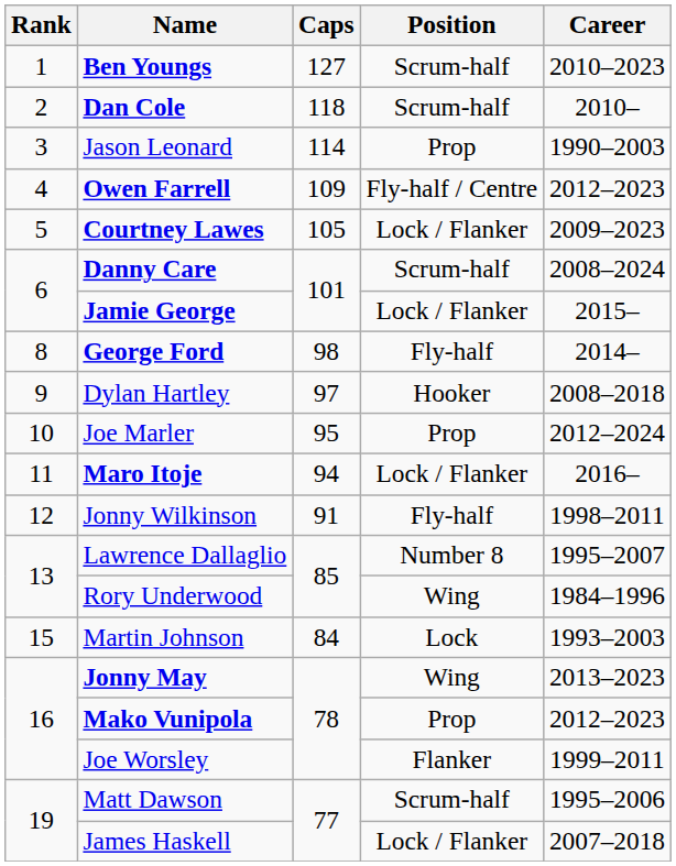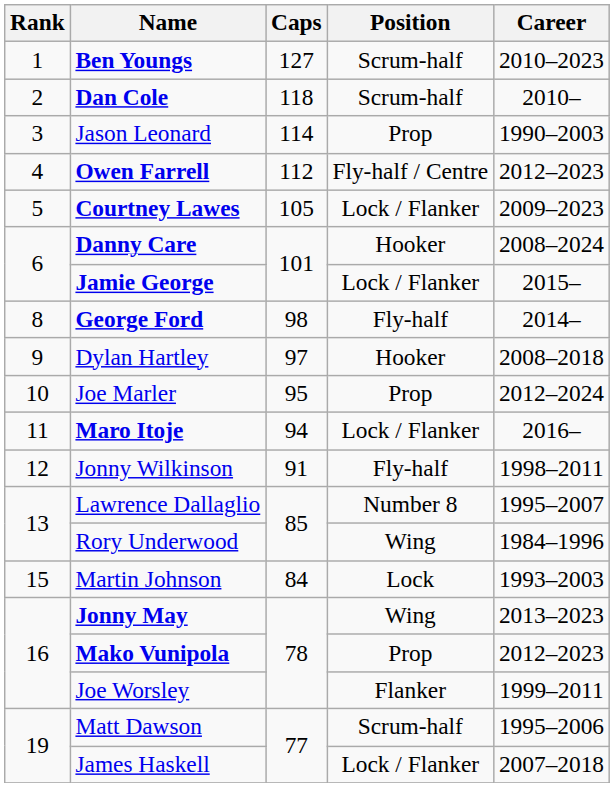 <table class="wikitable sortable" style="text-align:center">
 <tr>
 <th>Rank</th>
 <th>Name</th>
 <th>Caps</th>
 <th>Position</th>
 <th>Career</th>
 </tr>
 <tr>
 <td>1</td>
 <td align="left"><strong><a href='#'>Ben Youngs</a></strong></td>
 <td>127</td>
 <td>Scrum-half</td>
 <td>2010–2023</td>
 </tr>
 <tr>
 <td>2</td>
 <td align="left"><strong><a href='#'>Dan Cole</a></strong></td>
 <td>118</td>
 <td>Scrum-half</td>
 <td>2010–</td>
 </tr>
 <tr>
 <td>3</td>
 <td align="left"><a href='#'>Jason Leonard</a></td>
 <td>114</td>
 <td>Prop</td>
 <td>1990–2003</td>
 </tr>
 <tr>
 <td>4</td>
 <td align="left"><strong><a href='#'>Owen Farrell</a></strong></td>
-<td>109</td>
+<td>112</td>
 <td>Fly-half / Centre</td>
 <td>2012–2023</td>
 </tr>
 <tr>
 <td>5</td>
 <td align="left"><strong><a href='#'>Courtney Lawes</a></strong></td>
 <td>105</td>
 <td>Lock / Flanker</td>
 <td>2009–2023</td>
 </tr>
 <tr>
 <td rowspan="2">6</td>
 <td align="left"><strong><a href='#'>Danny Care</a></strong></td>
 <td rowspan="2">101</td>
-<td>Scrum-half</td>
+<td>Hooker</td>
 <td>2008–2024</td>
 </tr>
 <tr>
 <td align="left"><strong><a href='#'>Jamie George</a></strong></td>
 <td>Lock / Flanker</td>
 <td>2015–</td>
 </tr>
 <tr>
 <td>8</td>
 <td align="left"><strong><a href='#'>George Ford</a></strong></td>
 <td>98</td>
 <td>Fly-half</td>
 <td>2014–</td>
 </tr>
 <tr>
 <td>9</td>
 <td align="left"><a href='#'>Dylan Hartley</a></td>
 <td>97</td>
 <td>Hooker</td>
 <td>2008–2018</td>
 </tr>
 <tr>
 <td>10</td>
 <td align="left"><a href='#'>Joe Marler</a></td>
 <td>95</td>
 <td>Prop</td>
 <td>2012–2024</td>
 </tr>
 <tr>
 <td>11</td>
 <td align="left"><strong><a href='#'>Maro Itoje</a></strong></td>
 <td>94</td>
 <td>Lock / Flanker</td>
 <td>2016–</td>
 </tr>
 <tr>
 <td>12</td>
 <td align="left"><a href='#'>Jonny Wilkinson</a></td>
 <td>91</td>
 <td>Fly-half</td>
 <td>1998–2011</td>
 </tr>
 <tr>
 <td rowspan="2">13</td>
 <td align="left"><a href='#'>Lawrence Dallaglio</a></td>
 <td rowspan="2">85</td>
 <td>Number 8</td>
 <td>1995–2007</td>
 </tr>
 <tr>
 <td align="left"><a href='#'>Rory Underwood</a></td>
 <td>Wing</td>
 <td>1984–1996</td>
 </tr>
 <tr>
 <td>15</td>
 <td align="left"><a href='#'>Martin Johnson</a></td>
 <td>84</td>
 <td>Lock</td>
 <td>1993–2003</td>
 </tr>
 <tr>
 <td rowspan="3">16</td>
 <td align="left"><strong><a href='#'>Jonny May</a></strong></td>
 <td rowspan="3">78</td>
 <td>Wing</td>
 <td>2013–2023</td>
 </tr>
 <tr>
 <td align="left"><strong><a href='#'>Mako Vunipola</a></strong></td>
 <td>Prop</td>
 <td>2012–2023</td>
 </tr>
 <tr>
 <td align="left"><a href='#'>Joe Worsley</a></td>
 <td>Flanker</td>
 <td>1999–2011</td>
 </tr>
 <tr>
 <td rowspan="2">19</td>
 <td align="left"><a href='#'>Matt Dawson</a></td>
 <td rowspan="2">77</td>
 <td>Scrum-half</td>
 <td>1995–2006</td>
 </tr>
 <tr>
 <td align="left"><a href='#'>James Haskell</a></td>
 <td>Lock / Flanker</td>
 <td>2007–2018</td>
 </tr>
 </table>
